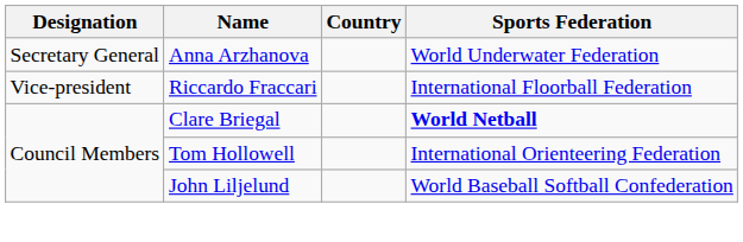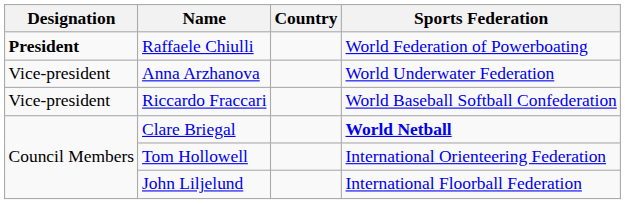 <table class="wikitable">
 <tr>
 <th>Designation</th>
 <th>Name</th>
 <th>Country</th>
 <th>Sports Federation</th>
 </tr>
 <tr>
-<td>Secretary General</td>
+<td><strong>President</strong></td>
+<td><a href='#'>Raffaele Chiulli</a></td>
+<td></td>
+<td><a href='#'>World Federation of Powerboating</a></td>
+</tr>
+<tr>
+<td>Vice-president</td>
 <td><a href='#'>Anna Arzhanova</a></td>
 <td></td>
 <td><a href='#'>World Underwater Federation</a></td>
 </tr>
 <tr>
 <td>Vice-president</td>
 <td><a href='#'>Riccardo Fraccari</a></td>
 <td></td>
-<td><a href='#'>International Floorball Federation</a></td>
+<td><a href='#'>World Baseball Softball Confederation</a></td>
 </tr>
 <tr>
 <td rowspan=3>Council Members</td>
 <td><a href='#'>Clare Briegal</a></td>
 <td></td>
 <td><strong><a href='#'>World Netball</a></strong></td>
 </tr>
 <tr>
 <td><a href='#'>Tom Hollowell</a></td>
 <td></td>
 <td><a href='#'>International Orienteering Federation</a></td>
 </tr>
 <tr>
 <td><a href='#'>John Liljelund</a></td>
 <td></td>
-<td><a href='#'>World Baseball Softball Confederation</a></td>
+<td><a href='#'>International Floorball Federation</a></td>
 </tr>
 </table>
